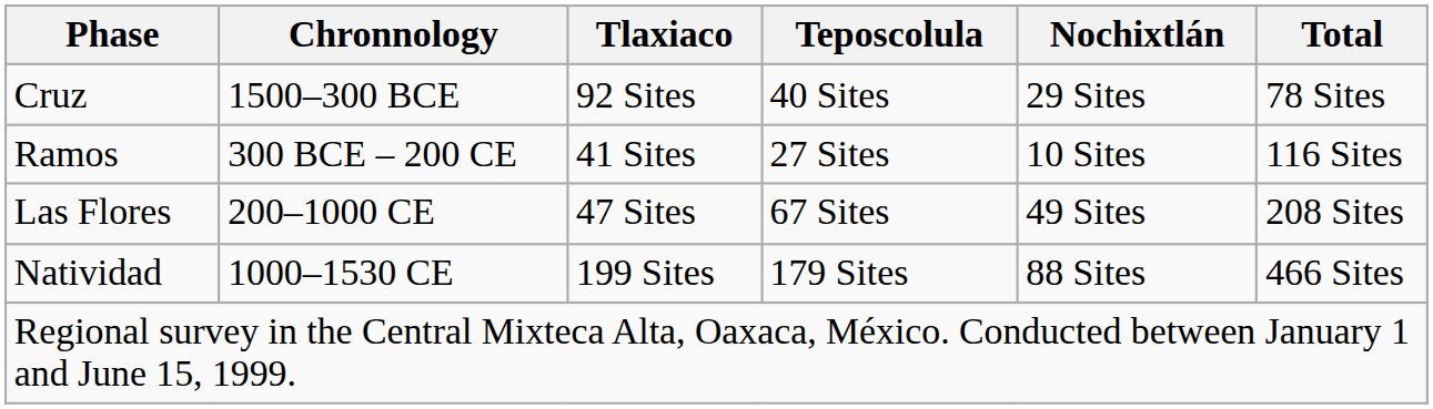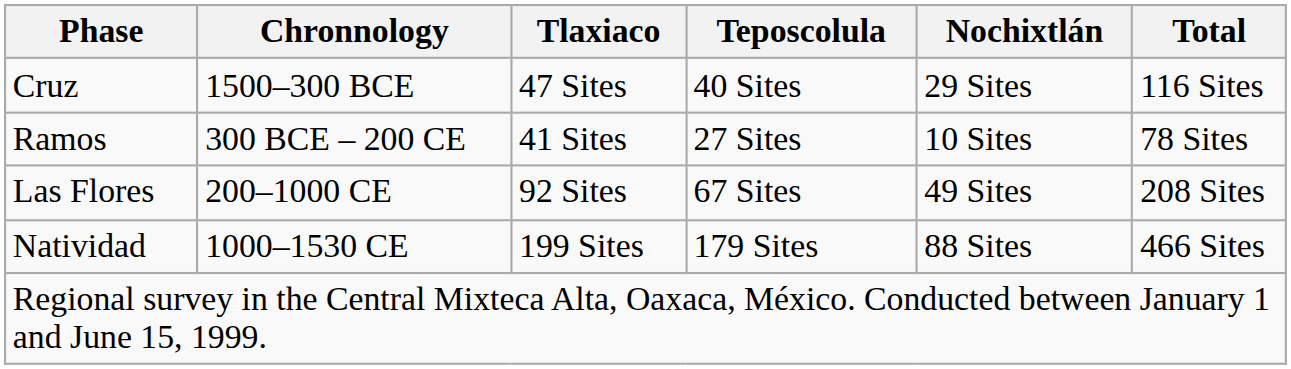 <table class="wikitable">
 <tr>
 <th>Phase</th>
 <th colspan="2">Chronnology</th>
 <th>Tlaxiaco</th>
 <th>Teposcolula</th>
 <th>Nochixtlán</th>
 <th>Total</th>
 </tr>
 <tr>
 <td rowspan="1">Cruz</td>
 <td colspan="2">1500–300 BCE</td>
-<td>92 Sites</td>
+<td>47 Sites</td>
 <td>40 Sites</td>
 <td>29 Sites</td>
-<td>78 Sites</td>
+<td>116 Sites</td>
 </tr>
 <tr>
 <td rowspan="1">Ramos</td>
 <td colspan="2">300 BCE – 200 CE</td>
 <td>41 Sites</td>
 <td>27 Sites</td>
 <td>10 Sites</td>
-<td>116 Sites</td>
+<td>78 Sites</td>
 </tr>
 <tr>
 <td rowspan="1">Las Flores</td>
 <td colspan="2">200–1000 CE</td>
-<td>47 Sites</td>
+<td>92 Sites</td>
 <td>67 Sites</td>
 <td>49 Sites</td>
 <td>208 Sites</td>
 </tr>
 <tr>
 <td rowspan="1">Natividad</td>
 <td colspan="2">1000–1530 CE</td>
 <td>199 Sites</td>
 <td>179 Sites</td>
 <td>88 Sites</td>
 <td>466 Sites</td>
 </tr>
 <tr>
 <td colspan="7">Regional survey in the Central Mixteca Alta, Oaxaca, México. Conducted between January 1 and June 15, 1999.</td>
 </tr>
 </table>
